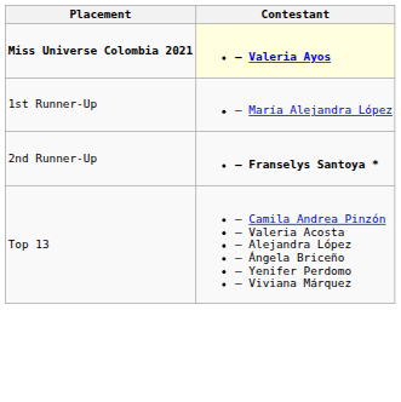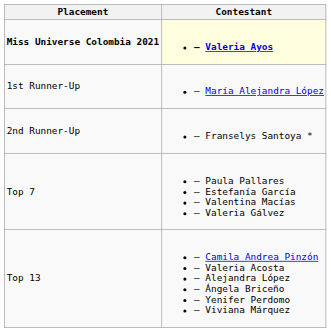 <table class="wikitable sortable" style="font-size:95%;">
 <tr>
 <th>Placement</th>
 <th>Contestant</th>
 </tr>
 <tr>
 <td><strong>Miss Universe Colombia 2021</strong></td>
 <td style="background: lightyellow;"><br><ul><li><strong> – <a href='#'>Valeria Ayos</a></strong></li></ul></td>
 </tr>
 <tr>
 <td>1st Runner-Up</td>
 <td><br><ul><li> – <a href='#'>María Alejandra López</a></li></ul></td>
 </tr>
 <tr>
 <td>2nd Runner-Up</td>
-<td><strong><br><ul><li> – Franselys Santoya *</li></ul></strong></td>
+<td><br><ul><li> – Franselys Santoya *</li></ul></td>
+</tr>
+<tr>
+<td>Top 7</td>
+<td><br><ul><li> – Paula Pallares</li><li> – Estefanía García</li><li> – Valentina Macías</li><li> – Valeria Gálvez</li></ul></td>
 </tr>
 <tr>
 <td>Top 13</td>
 <td><br><ul><li> – <a href='#'>Camila Andrea Pinzón</a></li><li> – Valeria Acosta</li><li> – Alejandra López</li><li> – Ángela Briceño</li><li> – Yenifer Perdomo</li><li> – Viviana Márquez</li></ul></td>
 </tr>
 </table>
